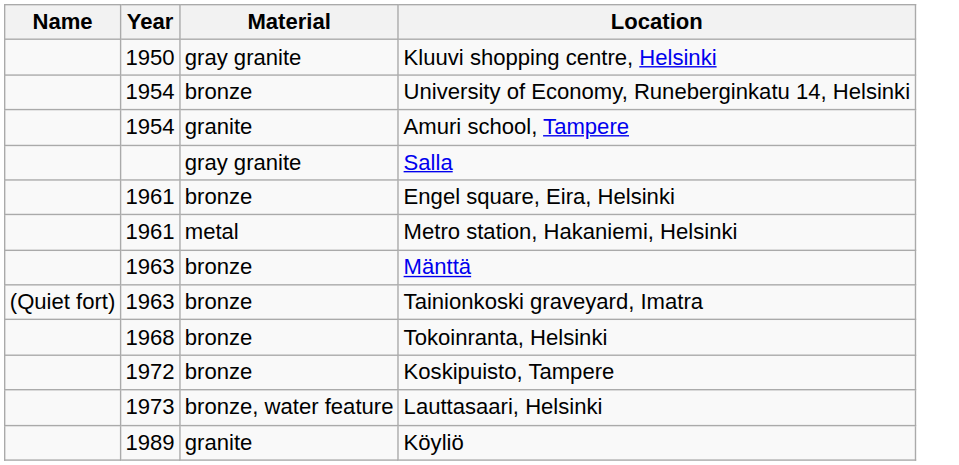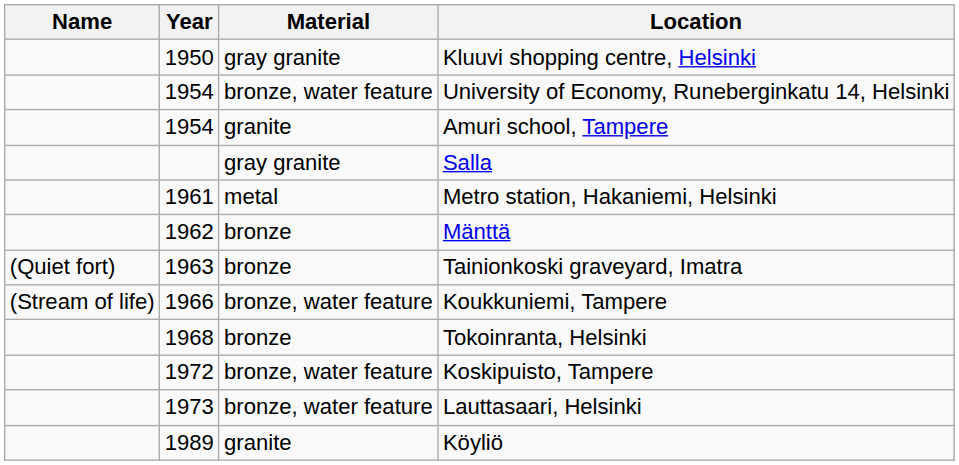 <table class="wikitable sortable">
 <tr>
 <th>Name</th>
 <th>Year</th>
 <th>Material</th>
 <th>Location</th>
 </tr>
 <tr>
 <td></td>
 <td>1950</td>
 <td>gray granite</td>
 <td>Kluuvi shopping centre, <a href='#'>Helsinki</a></td>
 </tr>
 <tr>
 <td></td>
 <td>1954</td>
-<td>bronze</td>
+<td>bronze, water feature</td>
 <td>University of Economy, Runeberginkatu 14, Helsinki</td>
 </tr>
 <tr>
 <td></td>
 <td>1954</td>
 <td>granite</td>
 <td>Amuri school, <a href='#'>Tampere</a></td>
 </tr>
 <tr>
 <td> </td>
 <td></td>
 <td>gray granite</td>
 <td><a href='#'>Salla</a></td>
 </tr>
 <tr>
 <td></td>
 <td>1961</td>
-<td>bronze</td>
-<td>Engel square, Eira, Helsinki</td>
-</tr>
-<tr>
-<td></td>
-<td>1961</td>
 <td>metal</td>
 <td>Metro station, Hakaniemi, Helsinki</td>
 </tr>
 <tr>
 <td></td>
-<td>1963</td>
+<td>1962</td>
 <td>bronze</td>
 <td><a href='#'>Mänttä</a></td>
 </tr>
 <tr>
 <td> (Quiet fort)</td>
 <td>1963</td>
 <td>bronze</td>
 <td>Tainionkoski graveyard, Imatra</td>
 </tr>
 <tr>
+<td> (Stream of life)</td>
+<td>1966</td>
+<td>bronze, water feature</td>
+<td>Koukkuniemi, Tampere</td>
+</tr>
+<tr>
 <td></td>
 <td>1968</td>
 <td>bronze</td>
 <td>Tokoinranta, Helsinki</td>
 </tr>
 <tr>
 <td></td>
 <td>1972</td>
-<td>bronze</td>
+<td>bronze, water feature</td>
 <td>Koskipuisto, Tampere</td>
 </tr>
 <tr>
 <td></td>
 <td>1973</td>
 <td>bronze, water feature</td>
 <td>Lauttasaari, Helsinki</td>
 </tr>
 <tr>
 <td></td>
 <td>1989</td>
 <td>granite</td>
 <td>Köyliö</td>
 </tr>
 </table>
